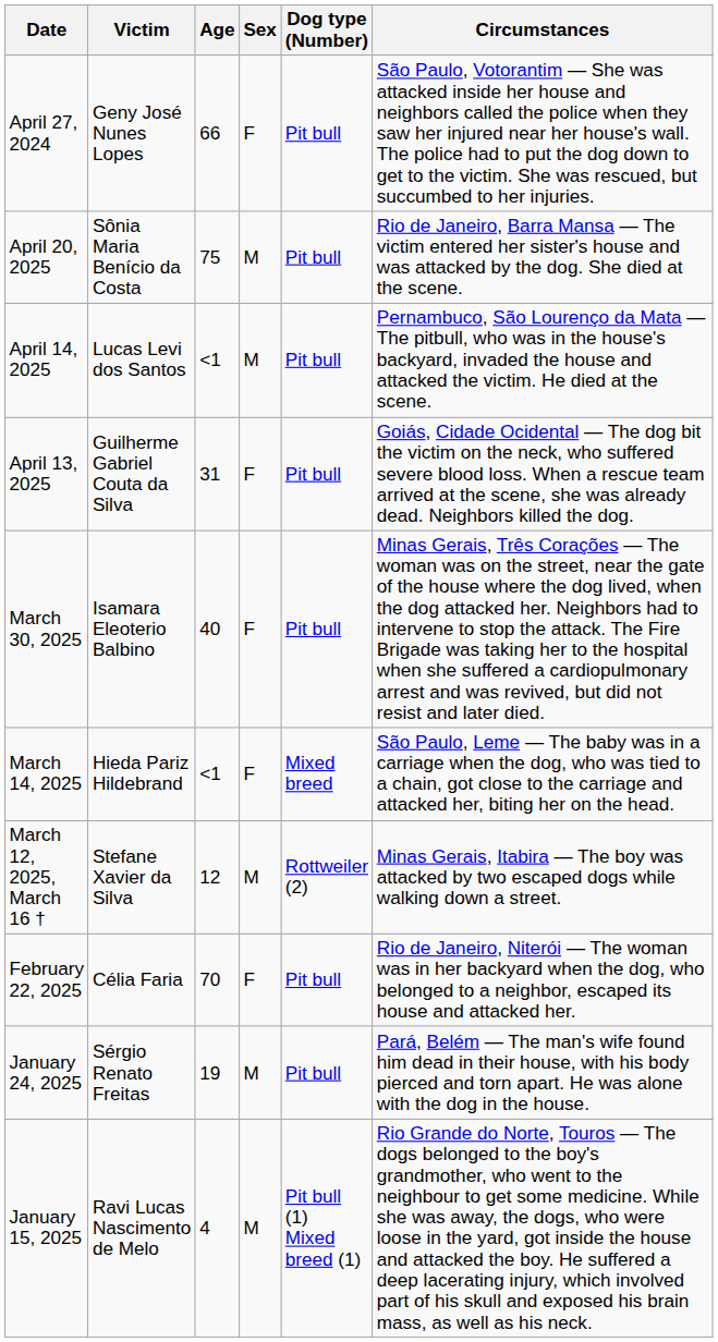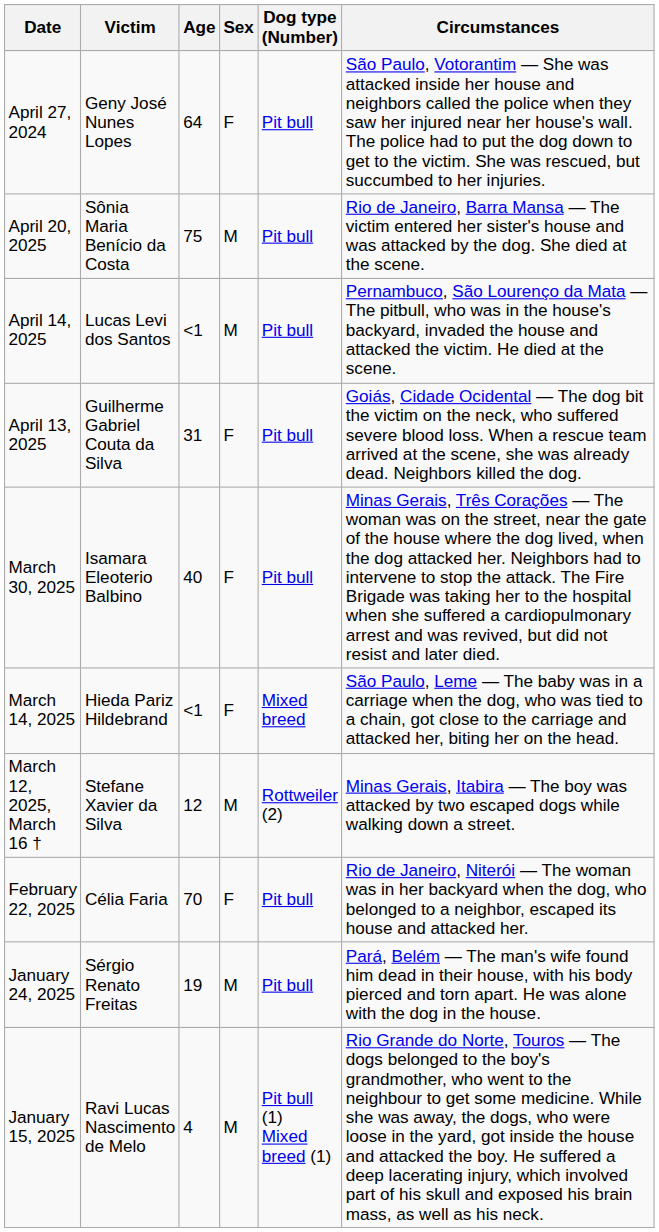 <table class="wikitable sortable">
 <tr>
 <th width="85">Date</th>
 <th style="width:150px;">Victim</th>
 <th>Age</th>
 <th>Sex</th>
 <th style="width:125px;">Dog type (Number)</th>
 <th width="50%">Circumstances</th>
 </tr>
 <tr>
 <td>April 27, 2024</td>
 <td>Geny José Nunes Lopes</td>
-<td>66</td>
+<td>64</td>
 <td>F</td>
 <td><a href='#'>Pit bull</a></td>
 <td><a href='#'>São Paulo</a>, <a href='#'>Votorantim</a> — She was attacked inside her house and neighbors called the police when they saw her injured near her house's wall. The police had to put the dog down to get to the victim. She was rescued, but succumbed to her injuries.</td>
 </tr>
 <tr>
 <td>April 20, 2025</td>
 <td>Sônia Maria Benício da Costa</td>
 <td>75</td>
 <td>M</td>
 <td><a href='#'>Pit bull</a></td>
 <td><a href='#'>Rio de Janeiro</a>, <a href='#'>Barra Mansa</a> — The victim entered her sister's house and was attacked by the dog. She died at the scene.</td>
 </tr>
 <tr>
 <td>April 14, 2025</td>
 <td>Lucas Levi dos Santos</td>
 <td><1</td>
 <td>M</td>
 <td><a href='#'>Pit bull</a></td>
 <td><a href='#'>Pernambuco</a>, <a href='#'>São Lourenço da Mata</a> — The pitbull, who was in the house's backyard, invaded the house and attacked the victim. He died at the scene.</td>
 </tr>
 <tr>
 <td>April 13, 2025</td>
 <td>Guilherme Gabriel Couta da Silva</td>
 <td>31</td>
 <td>F</td>
 <td><a href='#'>Pit bull</a></td>
 <td><a href='#'>Goiás</a>, <a href='#'>Cidade Ocidental</a> — The dog bit the victim on the neck, who suffered severe blood loss. When a rescue team arrived at the scene, she was already dead. Neighbors killed the dog.</td>
 </tr>
 <tr>
 <td>March 30, 2025</td>
 <td>Isamara Eleoterio Balbino</td>
 <td>40</td>
 <td>F</td>
 <td><a href='#'>Pit bull</a></td>
 <td><a href='#'>Minas Gerais</a>, <a href='#'>Três Corações</a> — The woman was on the street, near the gate of the house where the dog lived, when the dog attacked her. Neighbors had to intervene to stop the attack. The Fire Brigade was taking her to the hospital when she suffered a cardiopulmonary arrest and was revived, but did not resist and later died.</td>
 </tr>
 <tr>
 <td>March 14, 2025</td>
 <td>Hieda Pariz Hildebrand</td>
 <td><1</td>
 <td>F</td>
 <td><a href='#'>Mixed breed</a></td>
 <td><a href='#'>São Paulo</a>, <a href='#'>Leme</a> — The baby was in a carriage when the dog, who was tied to a chain, got close to the carriage and attacked her, biting her on the head.</td>
 </tr>
 <tr>
 <td>March 12, 2025,<br>March 16 †</td>
 <td>Stefane Xavier da Silva</td>
 <td>12</td>
 <td>M</td>
 <td><a href='#'>Rottweiler</a> (2)</td>
 <td><a href='#'>Minas Gerais</a>, <a href='#'>Itabira</a> — The boy was attacked by two escaped dogs while walking down a street.</td>
 </tr>
 <tr>
 <td>February 22, 2025</td>
 <td>Célia Faria</td>
 <td>70</td>
 <td>F</td>
 <td><a href='#'>Pit bull</a></td>
 <td><a href='#'>Rio de Janeiro</a>, <a href='#'>Niterói</a> — The woman was in her backyard when the dog, who belonged to a neighbor, escaped its house and attacked her.</td>
 </tr>
 <tr>
 <td>January 24, 2025</td>
 <td>Sérgio Renato Freitas</td>
 <td>19</td>
 <td>M</td>
 <td><a href='#'>Pit bull</a></td>
 <td><a href='#'>Pará</a>, <a href='#'>Belém</a> — The man's wife found him dead in their house, with his body pierced and torn apart. He was alone with the dog in the house.</td>
 </tr>
 <tr>
 <td>January 15, 2025</td>
 <td>Ravi Lucas Nascimento de Melo</td>
 <td>4</td>
 <td>M</td>
 <td><a href='#'>Pit bull</a> (1)<br><a href='#'>Mixed breed</a> (1)</td>
 <td><a href='#'>Rio Grande do Norte</a>, <a href='#'>Touros</a> — The dogs belonged to the boy's grandmother, who went to the neighbour to get some medicine. While she was away, the dogs, who were loose in the yard, got inside the house and attacked the boy. He suffered a deep lacerating injury, which involved part of his skull and exposed his brain mass, as well as his neck.</td>
 </tr>
 </table>
